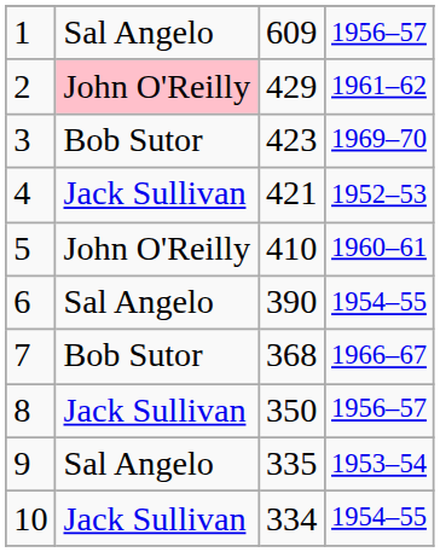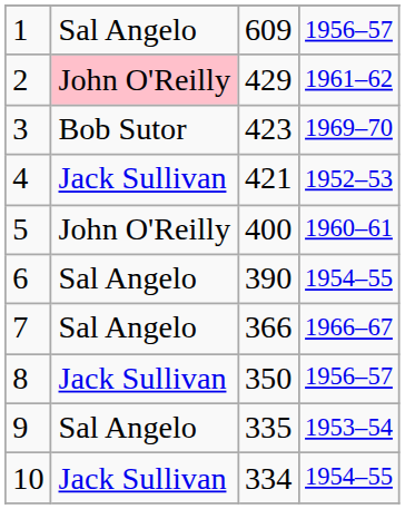 <table class="wikitable">
 <tr>
 </tr>
 <tr>
 <td>1</td>
 <td>Sal Angelo</td>
 <td>609</td>
 <td style="font-size:80%;"><a href='#'>1956–57</a></td>
 </tr>
 <tr>
 <td>2</td>
 <td style="background: pink;">John O'Reilly</td>
 <td>429</td>
 <td style="font-size:80%;"><a href='#'>1961–62</a></td>
 </tr>
 <tr>
 <td>3</td>
 <td>Bob Sutor</td>
 <td>423</td>
 <td style="font-size:80%;"><a href='#'>1969–70</a></td>
 </tr>
 <tr>
 <td>4</td>
 <td><a href='#'>Jack Sullivan</a></td>
 <td>421</td>
 <td style="font-size:80%;"><a href='#'>1952–53</a></td>
 </tr>
 <tr>
 <td>5</td>
 <td>John O'Reilly</td>
-<td>410</td>
+<td>400</td>
 <td style="font-size:80%;"><a href='#'>1960–61</a></td>
 </tr>
 <tr>
 <td>6</td>
 <td>Sal Angelo</td>
 <td>390</td>
 <td style="font-size:80%;"><a href='#'>1954–55</a></td>
 </tr>
 <tr>
 <td>7</td>
-<td>Bob Sutor</td>
-<td>368</td>
+<td>Sal Angelo</td>
+<td>366</td>
 <td style="font-size:80%;"><a href='#'>1966–67</a></td>
 </tr>
 <tr>
 <td>8</td>
 <td><a href='#'>Jack Sullivan</a></td>
 <td>350</td>
 <td style="font-size:80%;"><a href='#'>1956–57</a></td>
 </tr>
 <tr>
 <td>9</td>
 <td>Sal Angelo</td>
 <td>335</td>
 <td style="font-size:80%;"><a href='#'>1953–54</a></td>
 </tr>
 <tr>
 <td>10</td>
 <td><a href='#'>Jack Sullivan</a></td>
 <td>334</td>
 <td style="font-size:80%;"><a href='#'>1954–55</a></td>
 </tr>
 </table>
